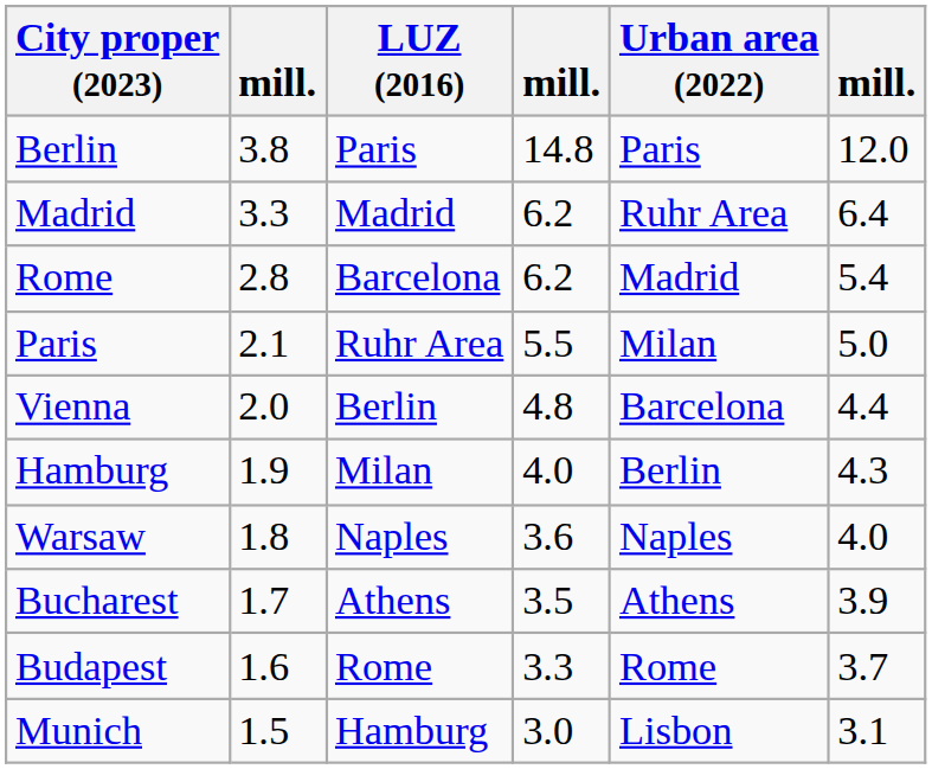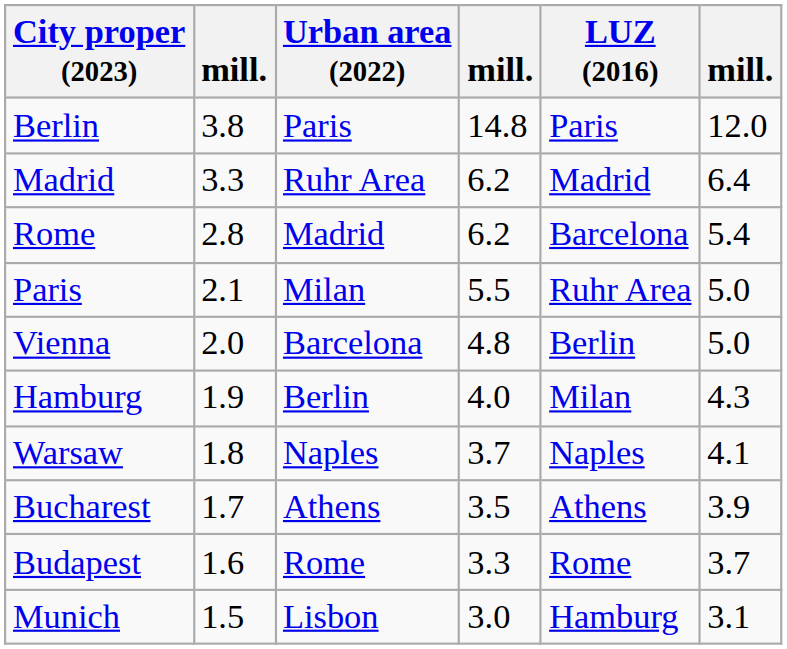 <table class="wikitable col1left col3left col5left" >
 <tr>
 <th><a href='#'>City proper</a><br><small>(2023)</small></th>
 <th><br>mill.</th>
+<th><a href='#'>Urban area</a><br><small>(2022)</small></th>
+<th><br>mill.</th>
 <th><a href='#'>LUZ</a><br><small>(2016)</small></th>
-<th><br>mill.</th>
-<th><a href='#'>Urban area</a><br><small>(2022)</small></th>
 <th><br>mill.</th>
 </tr>
 <tr>
 <td> <a href='#'>Berlin</a></td>
 <td>3.8</td>
 <td> <a href='#'>Paris</a></td>
 <td>14.8</td>
 <td> <a href='#'>Paris</a></td>
 <td>12.0</td>
 </tr>
 <tr>
 <td> <a href='#'>Madrid</a></td>
 <td>3.3</td>
+<td> <a href='#'>Ruhr Area</a></td>
+<td>6.2</td>
 <td> <a href='#'>Madrid</a></td>
-<td>6.2</td>
-<td> <a href='#'>Ruhr Area</a></td>
 <td>6.4</td>
 </tr>
 <tr>
 <td> <a href='#'>Rome</a></td>
 <td>2.8</td>
+<td> <a href='#'>Madrid</a></td>
+<td>6.2</td>
 <td> <a href='#'>Barcelona</a></td>
-<td>6.2</td>
-<td> <a href='#'>Madrid</a></td>
 <td>5.4</td>
 </tr>
 <tr>
 <td> <a href='#'>Paris</a></td>
 <td>2.1</td>
+<td> <a href='#'>Milan</a></td>
+<td>5.5</td>
 <td> <a href='#'>Ruhr Area</a></td>
-<td>5.5</td>
-<td> <a href='#'>Milan</a></td>
 <td>5.0</td>
 </tr>
 <tr>
 <td> <a href='#'>Vienna</a></td>
 <td>2.0</td>
+<td> <a href='#'>Barcelona</a></td>
+<td>4.8</td>
 <td> <a href='#'>Berlin</a></td>
-<td>4.8</td>
-<td> <a href='#'>Barcelona</a></td>
-<td>4.4</td>
+<td>5.0</td>
 </tr>
 <tr>
 <td> <a href='#'>Hamburg</a></td>
 <td>1.9</td>
+<td> <a href='#'>Berlin</a></td>
+<td>4.0</td>
 <td> <a href='#'>Milan</a></td>
-<td>4.0</td>
-<td> <a href='#'>Berlin</a></td>
 <td>4.3</td>
 </tr>
 <tr>
 <td> <a href='#'>Warsaw</a></td>
 <td>1.8</td>
 <td> <a href='#'>Naples</a></td>
-<td>3.6</td>
+<td>3.7</td>
 <td> <a href='#'>Naples</a></td>
-<td>4.0</td>
+<td>4.1</td>
 </tr>
 <tr>
 <td> <a href='#'>Bucharest</a></td>
 <td>1.7</td>
 <td> <a href='#'>Athens</a></td>
 <td>3.5</td>
 <td> <a href='#'>Athens</a></td>
 <td>3.9</td>
 </tr>
 <tr>
 <td> <a href='#'>Budapest</a></td>
 <td>1.6</td>
 <td> <a href='#'>Rome</a></td>
 <td>3.3</td>
 <td> <a href='#'>Rome</a></td>
 <td>3.7</td>
 </tr>
 <tr>
 <td> <a href='#'>Munich</a></td>
 <td>1.5</td>
+<td> <a href='#'>Lisbon</a></td>
+<td>3.0</td>
 <td> <a href='#'>Hamburg</a></td>
-<td>3.0</td>
-<td> <a href='#'>Lisbon</a></td>
 <td>3.1</td>
 </tr>
 </table>
